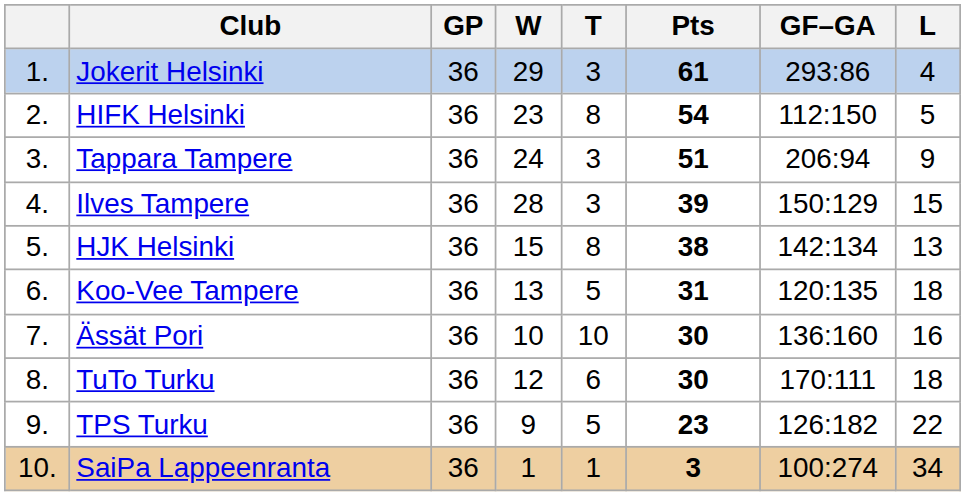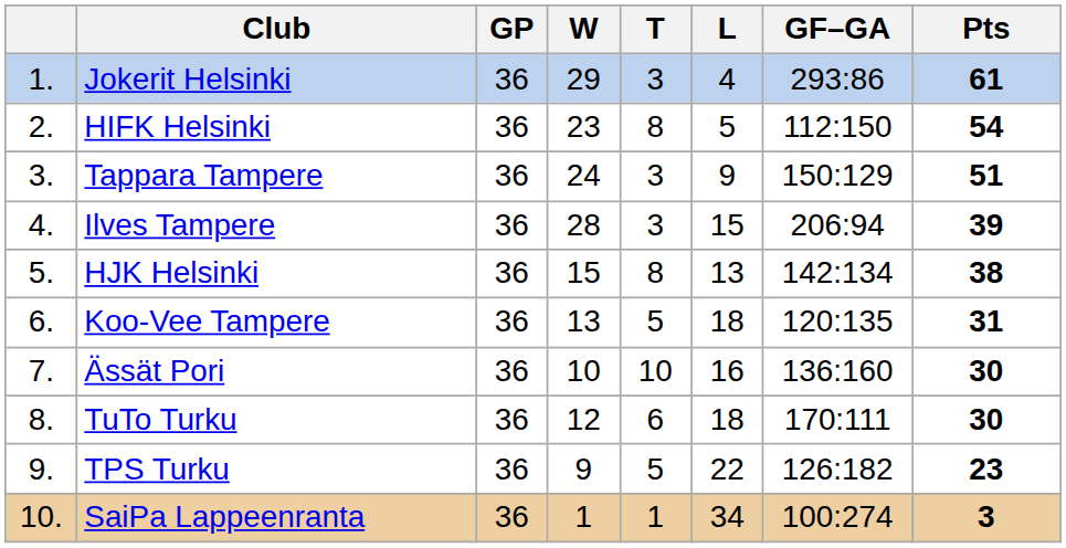 <table class="wikitable">
 <tr>
 <th width="30"></th>
 <th width="200">Club</th>
 <th width="30">GP</th>
 <th width="30">W</th>
 <th width="30">T</th>
+<th width="30">L</th>
+<th width="70">GF–GA</th>
 <th width="70">Pts</th>
-<th width="70">GF–GA</th>
-<th width="30">L</th>
 </tr>
 <tr bgcolor="#BCD2EE" align="center">
 <td>1.</td>
 <td align="left"><a href='#'>Jokerit Helsinki</a></td>
 <td>36</td>
 <td>29</td>
 <td>3</td>
+<td>4</td>
+<td>293:86</td>
 <td><strong>61</strong></td>
-<td>293:86</td>
-<td>4</td>
 </tr>
 <tr bgcolor="#FFFFFF" align="center">
 <td>2.</td>
 <td align="left"><a href='#'>HIFK Helsinki</a></td>
 <td>36</td>
 <td>23</td>
 <td>8</td>
+<td>5</td>
+<td>112:150</td>
 <td><strong>54</strong></td>
-<td>112:150</td>
-<td>5</td>
 </tr>
 <tr bgcolor="#FFFFFF" align="center">
 <td>3.</td>
 <td align="left"><a href='#'>Tappara Tampere</a></td>
 <td>36</td>
 <td>24</td>
 <td>3</td>
+<td>9</td>
+<td>150:129</td>
 <td><strong>51</strong></td>
-<td>206:94</td>
-<td>9</td>
 </tr>
 <tr bgcolor="#FFFFFF" align="center">
 <td>4.</td>
 <td align="left"><a href='#'>Ilves Tampere</a></td>
 <td>36</td>
 <td>28</td>
 <td>3</td>
+<td>15</td>
+<td>206:94</td>
 <td><strong>39</strong></td>
-<td>150:129</td>
-<td>15</td>
 </tr>
 <tr bgcolor="#FFFFFF" align="center">
 <td>5.</td>
 <td align="left"><a href='#'>HJK Helsinki</a></td>
 <td>36</td>
 <td>15</td>
 <td>8</td>
+<td>13</td>
+<td>142:134</td>
 <td><strong>38</strong></td>
-<td>142:134</td>
-<td>13</td>
 </tr>
 <tr bgcolor="#FFFFFF" align="center">
 <td>6.</td>
 <td align="left"><a href='#'>Koo-Vee Tampere</a></td>
 <td>36</td>
 <td>13</td>
 <td>5</td>
+<td>18</td>
+<td>120:135</td>
 <td><strong>31</strong></td>
-<td>120:135</td>
-<td>18</td>
 </tr>
 <tr bgcolor="#FFFFFF" align="center">
 <td>7.</td>
 <td align="left"><a href='#'>Ässät Pori</a></td>
 <td>36</td>
 <td>10</td>
 <td>10</td>
+<td>16</td>
+<td>136:160</td>
 <td><strong>30</strong></td>
-<td>136:160</td>
-<td>16</td>
 </tr>
 <tr bgcolor="#FFFFFF" align="center">
 <td>8.</td>
 <td align="left"><a href='#'>TuTo Turku</a></td>
 <td>36</td>
 <td>12</td>
 <td>6</td>
+<td>18</td>
+<td>170:111</td>
 <td><strong>30</strong></td>
-<td>170:111</td>
-<td>18</td>
 </tr>
 <tr bgcolor="#FFFFFF" align="center">
 <td>9.</td>
 <td align="left"><a href='#'>TPS Turku</a></td>
 <td>36</td>
 <td>9</td>
 <td>5</td>
+<td>22</td>
+<td>126:182</td>
 <td><strong>23</strong></td>
-<td>126:182</td>
-<td>22</td>
 </tr>
 <tr bgcolor="#EECFA1" align="center">
 <td>10.</td>
 <td align="left"><a href='#'>SaiPa Lappeenranta</a></td>
 <td>36</td>
 <td>1</td>
 <td>1</td>
+<td>34</td>
+<td>100:274</td>
 <td><strong>3</strong></td>
-<td>100:274</td>
-<td>34</td>
 </tr>
 </table>
